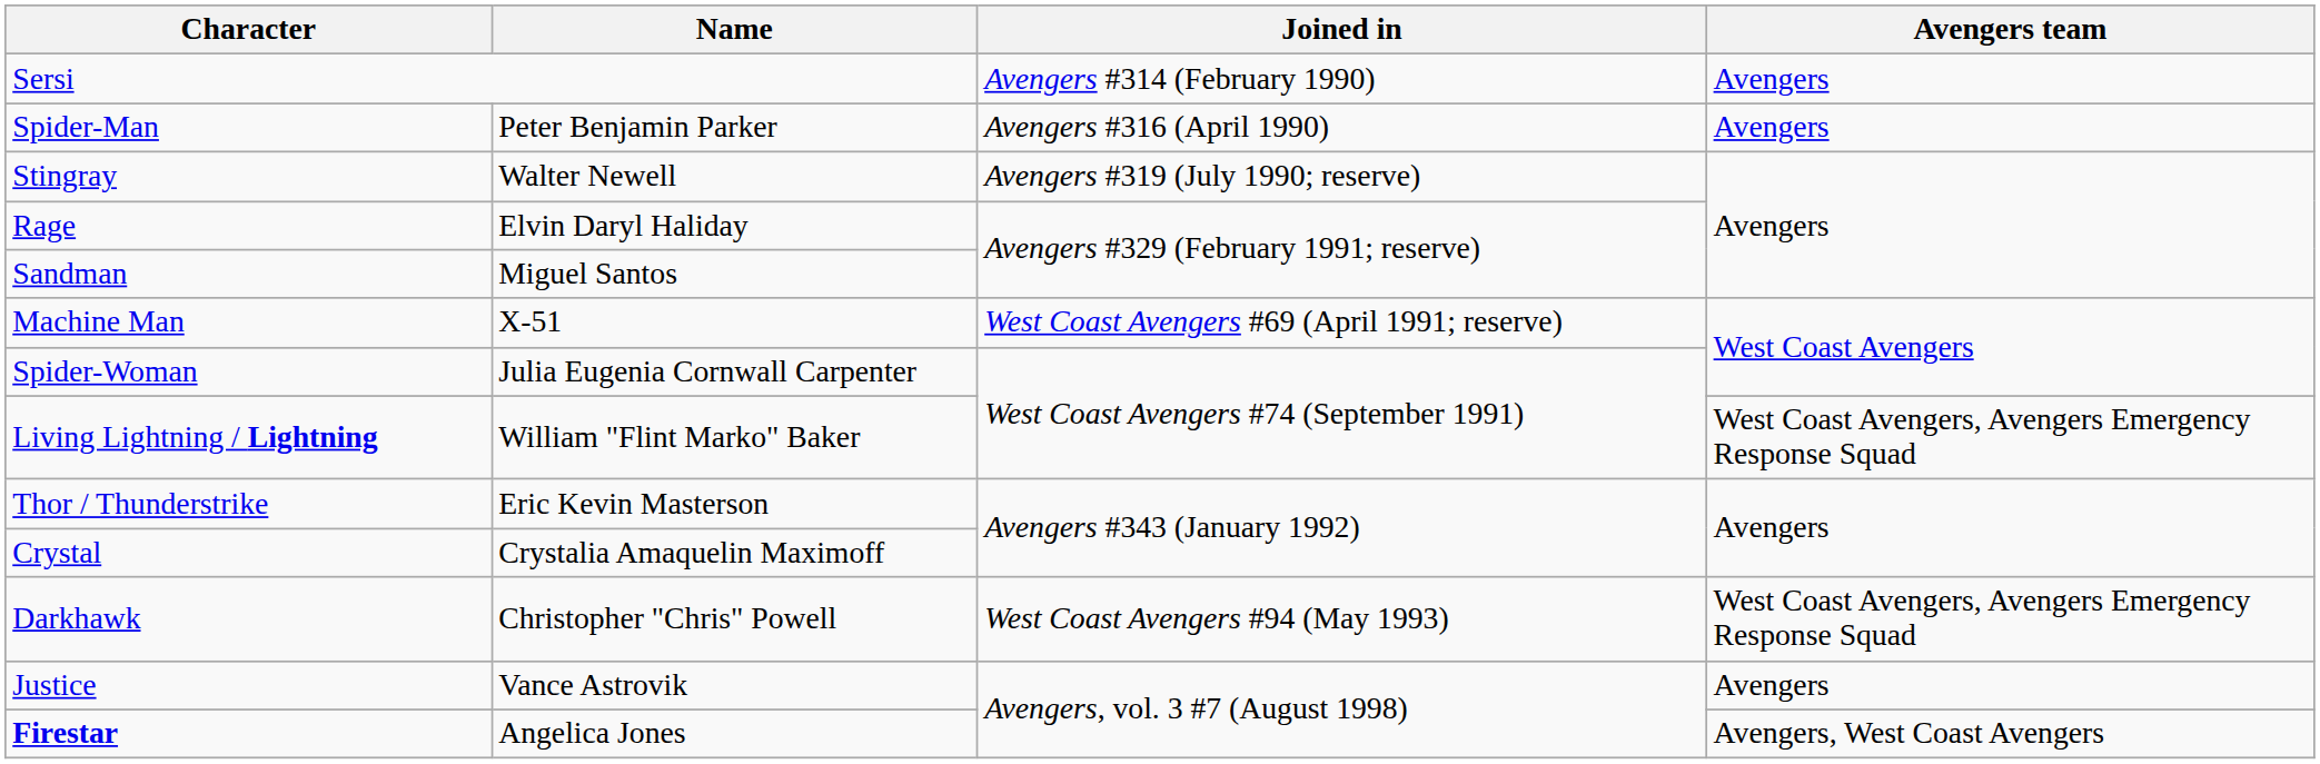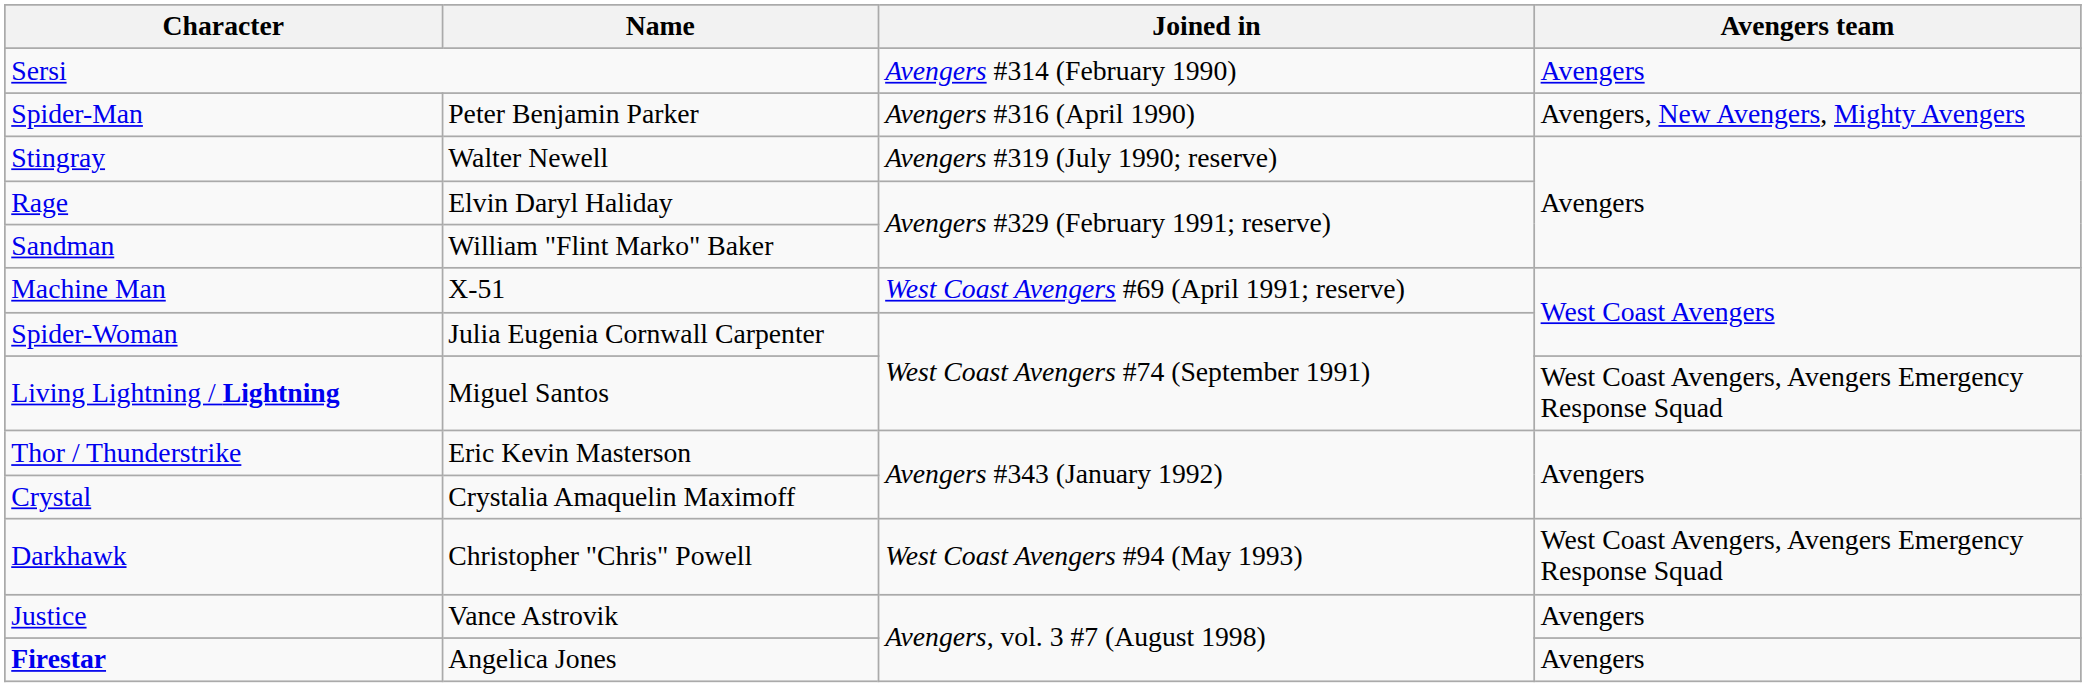 <table class="wikitable sortable" style="width:95%;">
 <tr>
 <th style="width:20%;">Character</th>
 <th style="width:20%;">Name</th>
 <th style="width:30%;">Joined in</th>
 <th style="width:25%;">Avengers team</th>
 </tr>
 <tr>
 <td colspan=2><a href='#'>Sersi</a></td>
 <td><em><a href='#'>Avengers</a></em> #314 (February 1990)</td>
 <td><a href='#'>Avengers</a></td>
 </tr>
 <tr>
 <td><a href='#'>Spider-Man</a></td>
 <td>Peter Benjamin Parker</td>
 <td><em>Avengers</em>  #316 (April 1990)</td>
-<td><a href='#'>Avengers</a></td>
+<td>Avengers, <a href='#'>New Avengers</a>, <a href='#'>Mighty Avengers</a></td>
 </tr>
 <tr>
 <td><a href='#'>Stingray</a></td>
 <td>Walter Newell</td>
 <td><em>Avengers</em> #319 (July 1990; reserve)</td>
 <td rowspan=3>Avengers</td>
 </tr>
 <tr>
 <td><a href='#'>Rage</a></td>
 <td>Elvin Daryl Haliday</td>
 <td rowspan=2><em>Avengers</em> #329 (February 1991; reserve)</td>
 </tr>
 <tr>
 <td><a href='#'>Sandman</a></td>
-<td>Miguel Santos</td>
+<td>William "Flint Marko" Baker</td>
 </tr>
 <tr>
 <td><a href='#'>Machine Man</a></td>
 <td>X-51</td>
 <td><em><a href='#'>West Coast Avengers</a></em> #69 (April 1991; reserve)</td>
 <td rowspan=2><a href='#'>West Coast Avengers</a></td>
 </tr>
 <tr>
 <td><a href='#'>Spider-Woman</a></td>
 <td>Julia Eugenia Cornwall Carpenter</td>
 <td rowspan=2><em>West Coast Avengers</em> #74 (September 1991)</td>
 </tr>
 <tr>
 <td><a href='#'>Living Lightning / <strong>Lightning</strong></a></td>
-<td>William "Flint Marko" Baker</td>
+<td>Miguel Santos</td>
 <td>West Coast Avengers, Avengers Emergency Response Squad</td>
 </tr>
 <tr>
 <td><a href='#'>Thor / Thunderstrike</a></td>
 <td>Eric Kevin Masterson</td>
 <td rowspan=2><em>Avengers</em> #343 (January 1992)</td>
 <td rowspan=2>Avengers</td>
 </tr>
 <tr>
 <td><a href='#'>Crystal</a></td>
 <td>Crystalia Amaquelin Maximoff</td>
 </tr>
 <tr>
 <td><a href='#'>Darkhawk</a></td>
 <td>Christopher "Chris" Powell</td>
 <td><em>West Coast Avengers</em> #94 (May 1993)</td>
 <td>West Coast Avengers, Avengers Emergency Response Squad</td>
 </tr>
 <tr>
 <td><a href='#'>Justice</a></td>
 <td>Vance Astrovik</td>
 <td rowspan=2><em>Avengers</em>, vol. 3 #7 (August 1998)</td>
 <td>Avengers</td>
 </tr>
 <tr>
 <td><strong><a href='#'>Firestar</a></strong></td>
 <td>Angelica Jones</td>
-<td>Avengers, West Coast Avengers</td>
+<td>Avengers</td>
 </tr>
 </table>
